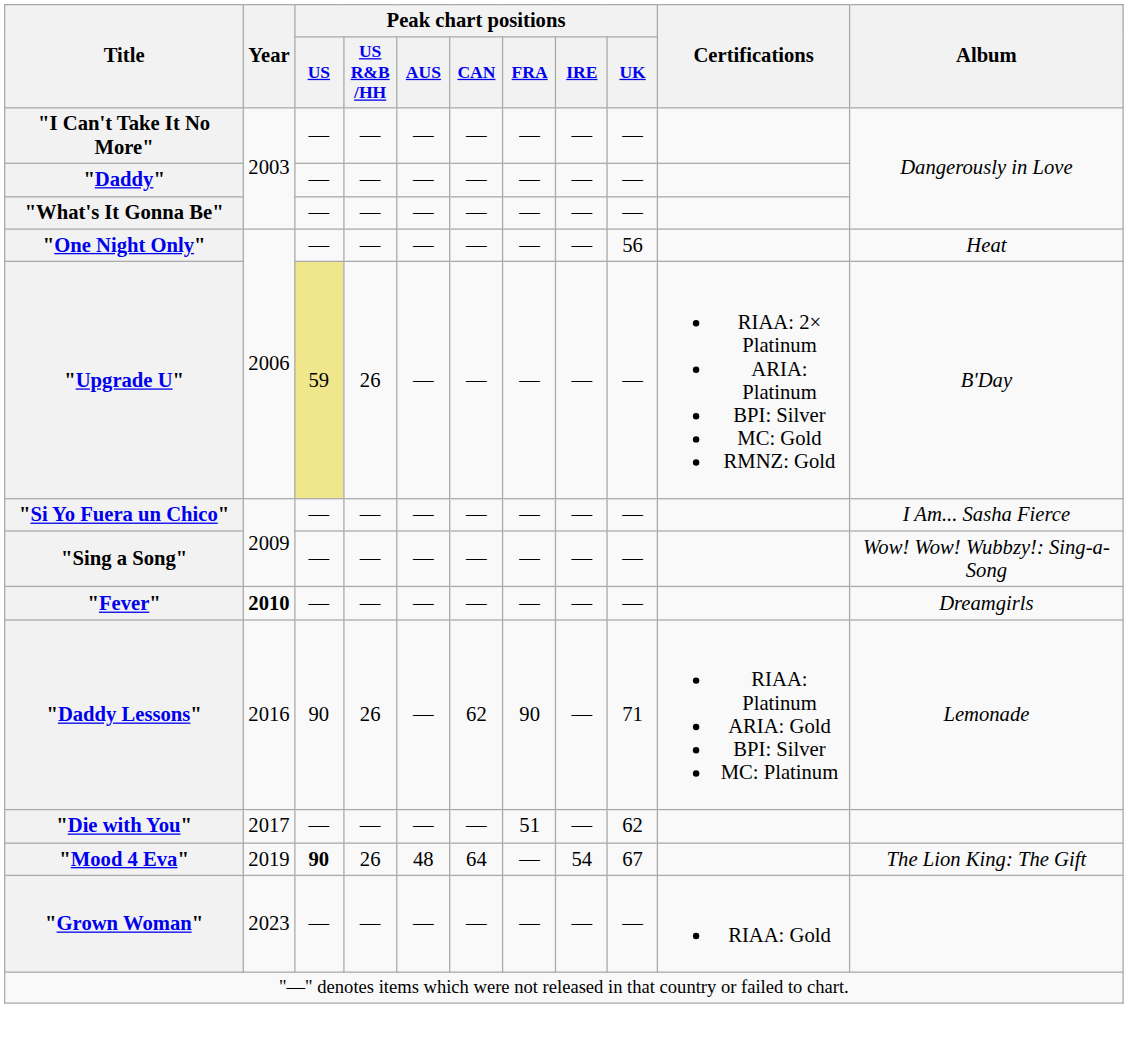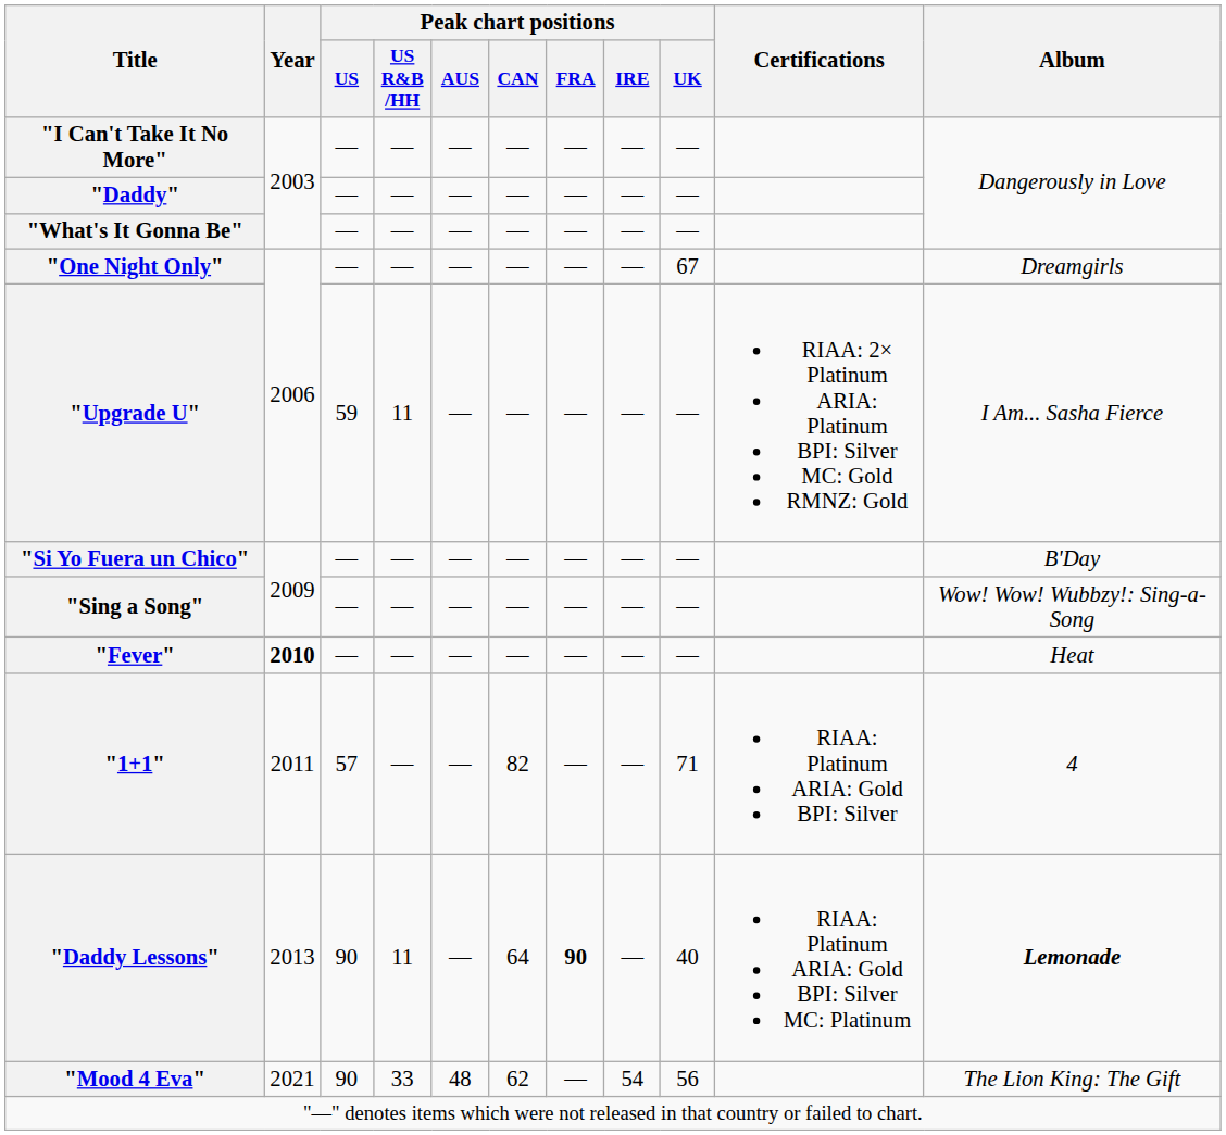 <table class="wikitable plainrowheaders" style="text-align:center;" border="1">
 <tr>
 <th scope="col" rowspan="2" style="width:14em;">Title</th>
 <th scope="col" rowspan="2" style="width:1em;">Year</th>
 <th scope="col" colspan="7">Peak chart positions</th>
 <th scope="col" rowspan="2" style="width:10em;">Certifications</th>
 <th scope="col" rowspan="2" style="width:16em;">Album</th>
 </tr>
 <tr>
 <th scope="col" style="width:2.75em;font-size:85%;"><a href='#'>US</a><br></th>
 <th scope="col" style="width:2.75em;font-size:85%;"><a href='#'>US<br>R&B<br>/HH</a><br></th>
 <th scope="col" style="width:2.75em;font-size:85%;"><a href='#'>AUS</a><br></th>
 <th scope="col" style="width:2.75em;font-size:85%;"><a href='#'>CAN</a><br></th>
 <th scope="col" style="width:2.75em;font-size:85%;"><a href='#'>FRA</a><br></th>
 <th scope="col" style="width:2.75em;font-size:85%;"><a href='#'>IRE</a><br></th>
 <th scope="col" style="width:2.75em;font-size:85%;"><a href='#'>UK</a><br></th>
 </tr>
 <tr>
 <th scope="row">"I Can't Take It No More"</th>
 <td rowspan="3">2003</td>
 <td>—</td>
 <td>—</td>
 <td>—</td>
 <td>—</td>
 <td>—</td>
 <td>—</td>
 <td>—</td>
 <td></td>
 <td rowspan="3"><em>Dangerously in Love</em></td>
 </tr>
 <tr>
 <th scope="row">"<a href='#'>Daddy</a>"</th>
 <td>—</td>
 <td>—</td>
 <td>—</td>
 <td>—</td>
 <td>—</td>
 <td>—</td>
 <td>—</td>
 <td></td>
 </tr>
 <tr>
 <th scope="row">"What's It Gonna Be"</th>
 <td>—</td>
 <td>—</td>
 <td>—</td>
 <td>—</td>
 <td>—</td>
 <td>—</td>
 <td>—</td>
 <td></td>
 </tr>
 <tr>
 <th scope="row">"<a href='#'>One Night Only</a>"<br></th>
 <td rowspan="2">2006</td>
 <td>—</td>
 <td>—</td>
 <td>—</td>
 <td>—</td>
 <td>—</td>
 <td>—</td>
-<td>56</td>
+<td>67</td>
 <td></td>
-<td><em>Heat</em></td>
+<td><em>Dreamgirls</em></td>
 </tr>
 <tr>
 <th scope="row">"<a href='#'>Upgrade U</a>"<br></th>
-<td style="background: khaki;">59</td>
-<td>26</td>
+<td>59</td>
+<td>11</td>
 <td>—</td>
 <td>—</td>
 <td>—</td>
 <td>—</td>
 <td>—</td>
 <td><br><ul><li>RIAA: 2× Platinum</li><li>ARIA: Platinum</li><li>BPI: Silver</li><li>MC: Gold</li><li>RMNZ: Gold</li></ul></td>
-<td><em>B'Day</em></td>
+<td><em>I Am... Sasha Fierce</em></td>
 </tr>
 <tr>
 <th scope="row">"<a href='#'>Si Yo Fuera un Chico</a>"</th>
 <td rowspan="2">2009</td>
 <td>—</td>
 <td>—</td>
 <td>—</td>
 <td>—</td>
 <td>—</td>
 <td>—</td>
 <td>—</td>
 <td></td>
-<td><em>I Am... Sasha Fierce</em></td>
+<td><em>B'Day</em></td>
 </tr>
 <tr>
 <th scope="row">"Sing a Song"</th>
 <td>—</td>
 <td>—</td>
 <td>—</td>
 <td>—</td>
 <td>—</td>
 <td>—</td>
 <td>—</td>
 <td></td>
 <td><em>Wow! Wow! Wubbzy!: Sing-a-Song</em></td>
 </tr>
 <tr>
 <th scope="row">"<a href='#'>Fever</a>"</th>
 <td><strong>2010</strong></td>
 <td>—</td>
 <td>—</td>
 <td>—</td>
 <td>—</td>
 <td>—</td>
 <td>—</td>
 <td>—</td>
 <td></td>
-<td><em>Dreamgirls</em></td>
+<td><em>Heat</em></td>
+</tr>
+<tr>
+<th scope="row">"<a href='#'>1+1</a>"</th>
+<td>2011</td>
+<td>57</td>
+<td>—</td>
+<td>—</td>
+<td>82</td>
+<td>—</td>
+<td>—</td>
+<td>71</td>
+<td><br><ul><li>RIAA: Platinum</li><li>ARIA: Gold</li><li>BPI: Silver</li></ul></td>
+<td><em>4</em></td>
 </tr>
 <tr>
 <th scope="row">"<a href='#'>Daddy Lessons</a>" <br></th>
-<td>2016</td>
+<td>2013</td>
 <td>90</td>
-<td>26</td>
+<td>11</td>
 <td>—</td>
-<td>62</td>
-<td>90</td>
+<td>64</td>
+<td><strong>90</strong></td>
 <td>—</td>
-<td>71</td>
+<td>40</td>
 <td><br><ul><li>RIAA: Platinum</li><li>ARIA: Gold</li><li>BPI: Silver</li><li>MC: Platinum</li></ul></td>
-<td><em>Lemonade</em></td>
-</tr>
-<tr>
-<th scope="row">"<a href='#'>Die with You</a>"</th>
-<td>2017</td>
-<td>—</td>
-<td>—</td>
-<td>—</td>
-<td>—</td>
-<td>51</td>
-<td>—</td>
-<td>62</td>
-<td></td>
-<td></td>
+<td><strong><em>Lemonade</em></strong></td>
 </tr>
 <tr>
 <th scope="row">"<a href='#'>Mood 4 Eva</a>"<br></th>
-<td>2019</td>
-<td><strong>90</strong></td>
-<td>26</td>
+<td>2021</td>
+<td>90</td>
+<td>33</td>
 <td>48</td>
-<td>64</td>
+<td>62</td>
 <td>—</td>
 <td>54</td>
-<td>67</td>
+<td>56</td>
 <td></td>
 <td><em>The Lion King: The Gift</em></td>
-</tr>
-<tr>
-<th scope="row">"<a href='#'>Grown Woman</a>"</th>
-<td>2023</td>
-<td>—</td>
-<td>—</td>
-<td>—</td>
-<td>—</td>
-<td>—</td>
-<td>—</td>
-<td>—</td>
-<td><br><ul><li>RIAA: Gold</li></ul></td>
-<td></td>
 </tr>
 <tr>
 <td colspan="11" style="font-size:90%;">"—" denotes items which were not released in that country or failed to chart.</td>
 </tr>
 </table>
